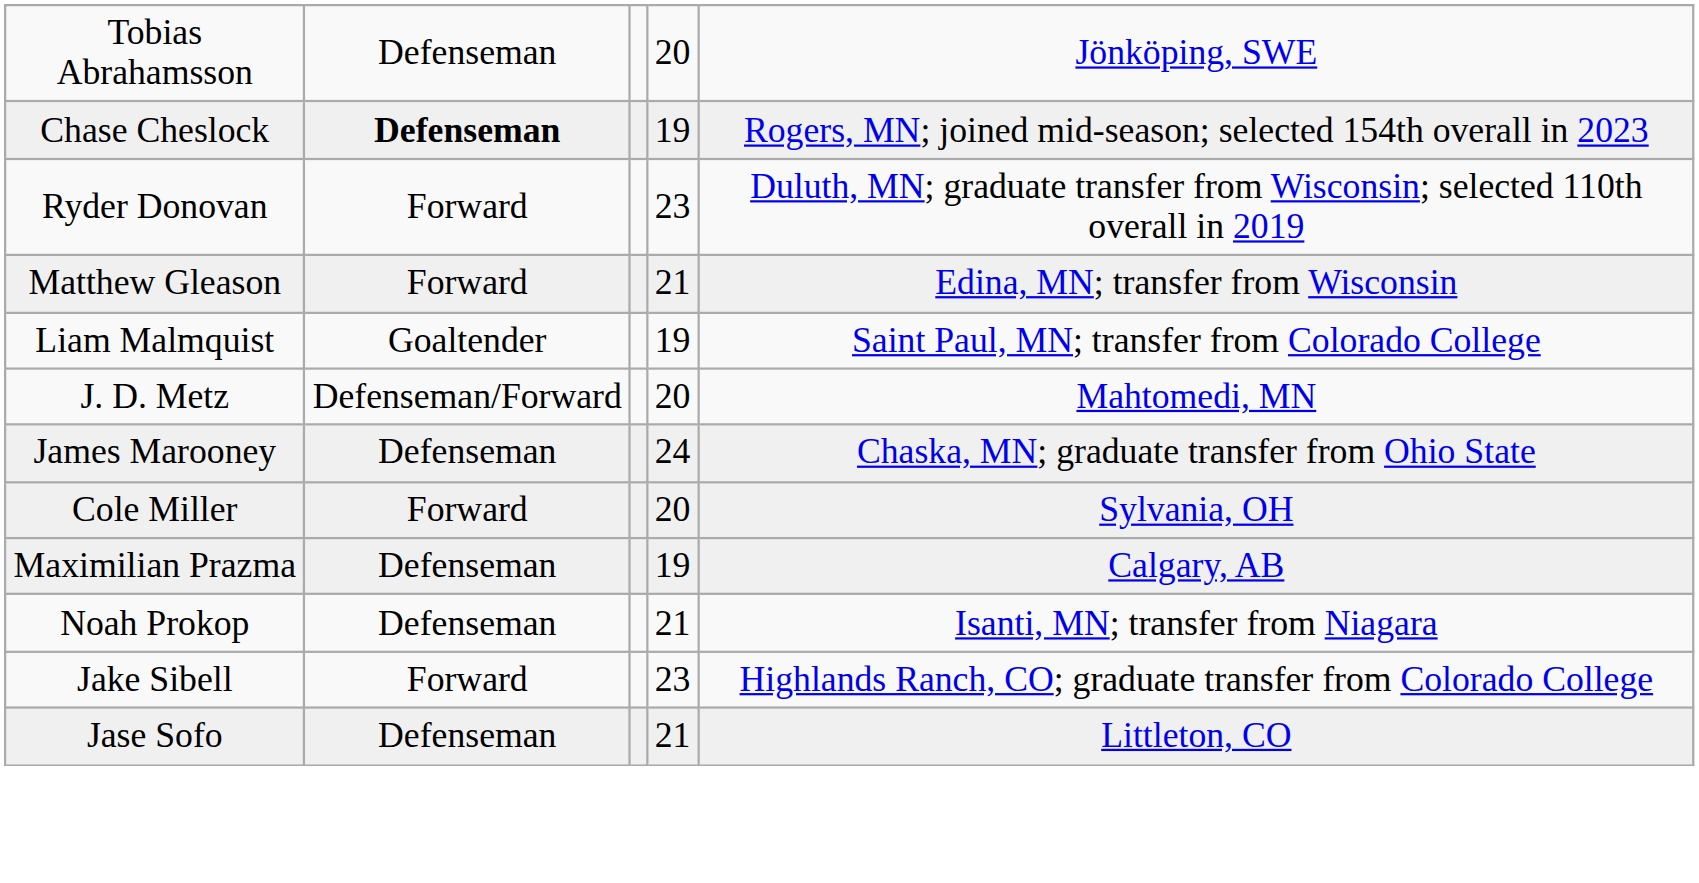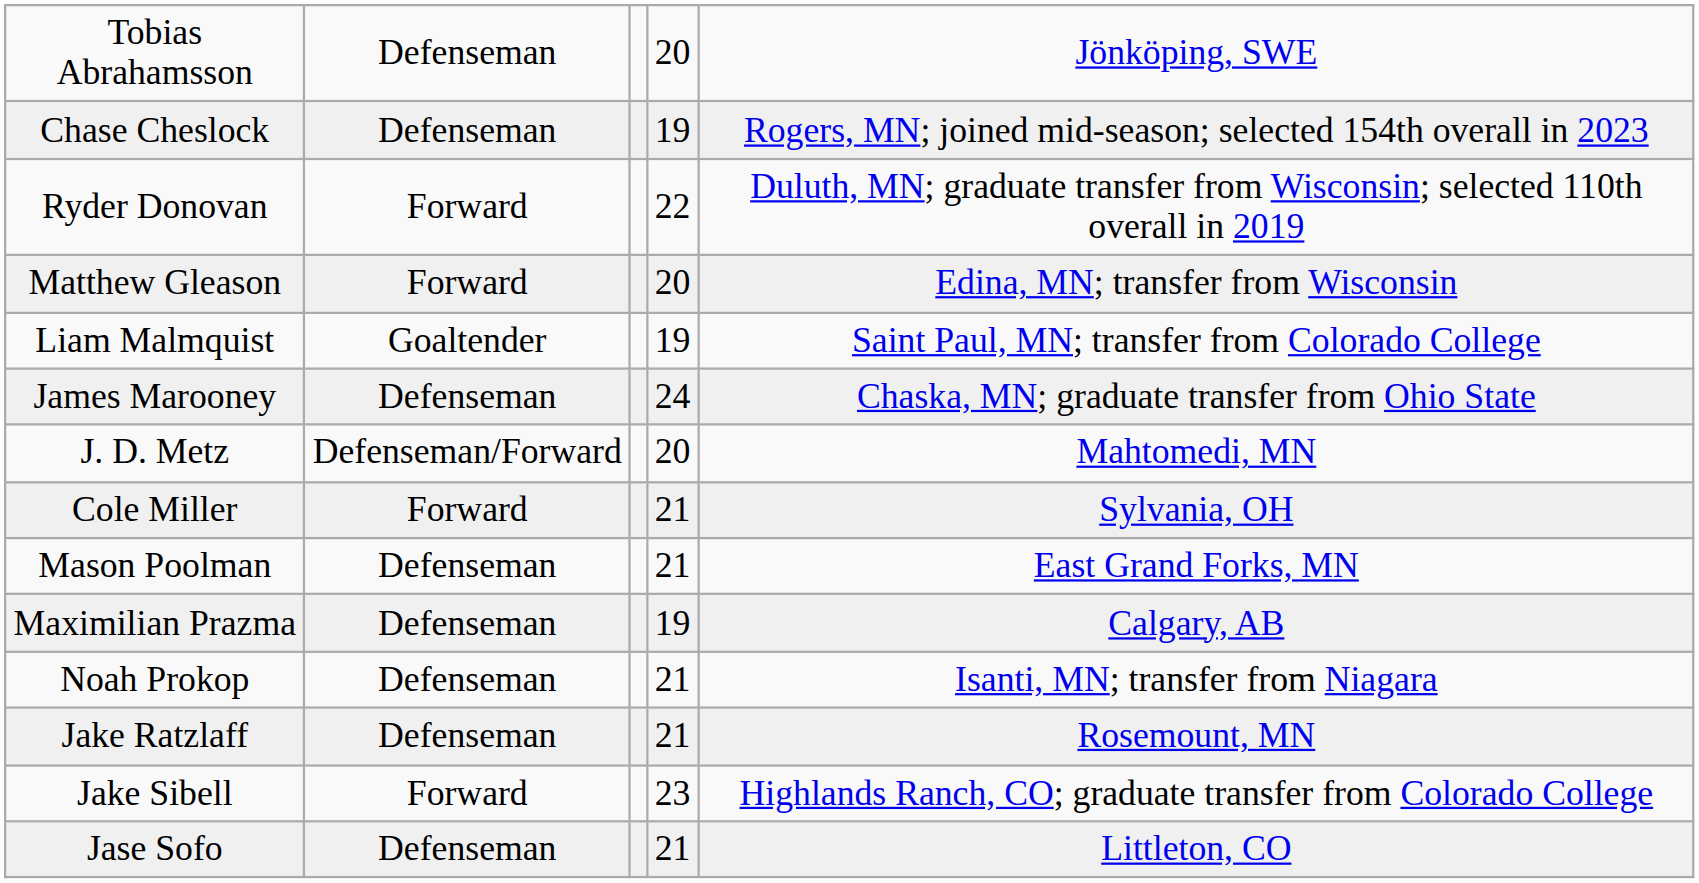 <table class="wikitable" width="60%">
 <tr align="center" bgcolor="">
 <td>Tobias Abrahamsson</td>
 <td>Defenseman</td>
 <td></td>
 <td>20</td>
 <td><a href='#'>Jönköping, SWE</a></td>
 </tr>
 <tr align="center" bgcolor="f0f0f0">
 <td>Chase Cheslock</td>
-<td><strong>Defenseman</strong></td>
+<td>Defenseman</td>
 <td></td>
 <td>19</td>
 <td><a href='#'>Rogers, MN</a>; joined mid-season; selected 154th overall in <a href='#'>2023</a></td>
 </tr>
 <tr align="center" bgcolor="">
 <td>Ryder Donovan</td>
 <td>Forward</td>
 <td></td>
-<td>23</td>
+<td>22</td>
 <td><a href='#'>Duluth, MN</a>; graduate transfer from <a href='#'>Wisconsin</a>; selected 110th overall in <a href='#'>2019</a></td>
 </tr>
 <tr align="center" bgcolor="f0f0f0">
 <td>Matthew Gleason</td>
 <td>Forward</td>
 <td></td>
-<td>21</td>
+<td>20</td>
 <td><a href='#'>Edina, MN</a>; transfer from <a href='#'>Wisconsin</a></td>
 </tr>
 <tr align="center" bgcolor="">
 <td>Liam Malmquist</td>
 <td>Goaltender</td>
 <td></td>
 <td>19</td>
 <td><a href='#'>Saint Paul, MN</a>; transfer from <a href='#'>Colorado College</a></td>
 </tr>
+<tr align="center" bgcolor="f0f0f0">
+<td>James Marooney</td>
+<td>Defenseman</td>
+<td></td>
+<td>24</td>
+<td><a href='#'>Chaska, MN</a>; graduate transfer from <a href='#'>Ohio State</a></td>
+</tr>
 <tr align="center" bgcolor="">
 <td>J. D. Metz</td>
 <td>Defenseman/Forward</td>
 <td></td>
 <td>20</td>
 <td><a href='#'>Mahtomedi, MN</a></td>
 </tr>
 <tr align="center" bgcolor="f0f0f0">
-<td>James Marooney</td>
-<td>Defenseman</td>
-<td></td>
-<td>24</td>
-<td><a href='#'>Chaska, MN</a>; graduate transfer from <a href='#'>Ohio State</a></td>
-</tr>
-<tr align="center" bgcolor="f0f0f0">
 <td>Cole Miller</td>
 <td>Forward</td>
 <td></td>
-<td>20</td>
+<td>21</td>
 <td><a href='#'>Sylvania, OH</a></td>
+</tr>
+<tr align="center" bgcolor="">
+<td>Mason Poolman</td>
+<td>Defenseman</td>
+<td></td>
+<td>21</td>
+<td><a href='#'>East Grand Forks, MN</a></td>
 </tr>
 <tr align="center" bgcolor="f0f0f0">
 <td>Maximilian Prazma</td>
 <td>Defenseman</td>
 <td></td>
 <td>19</td>
 <td><a href='#'>Calgary, AB</a></td>
 </tr>
 <tr align="center" bgcolor="">
 <td>Noah Prokop</td>
 <td>Defenseman</td>
 <td></td>
 <td>21</td>
 <td><a href='#'>Isanti, MN</a>; transfer from <a href='#'>Niagara</a></td>
+</tr>
+<tr align="center" bgcolor="f0f0f0">
+<td>Jake Ratzlaff</td>
+<td>Defenseman</td>
+<td></td>
+<td>21</td>
+<td><a href='#'>Rosemount, MN</a></td>
 </tr>
 <tr align="center" bgcolor="">
 <td>Jake Sibell</td>
 <td>Forward</td>
 <td></td>
 <td>23</td>
 <td><a href='#'>Highlands Ranch, CO</a>; graduate transfer from <a href='#'>Colorado College</a></td>
 </tr>
 <tr align="center" bgcolor="f0f0f0">
 <td>Jase Sofo</td>
 <td>Defenseman</td>
 <td></td>
 <td>21</td>
 <td><a href='#'>Littleton, CO</a></td>
 </tr>
 </table>
